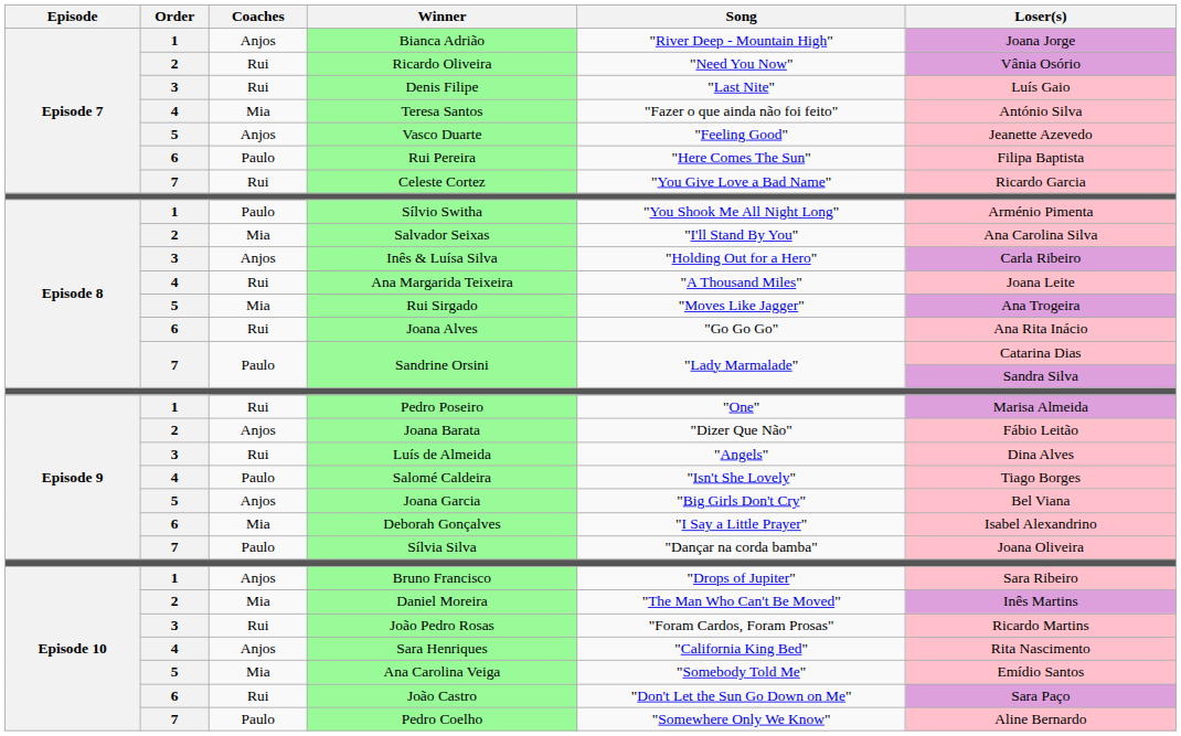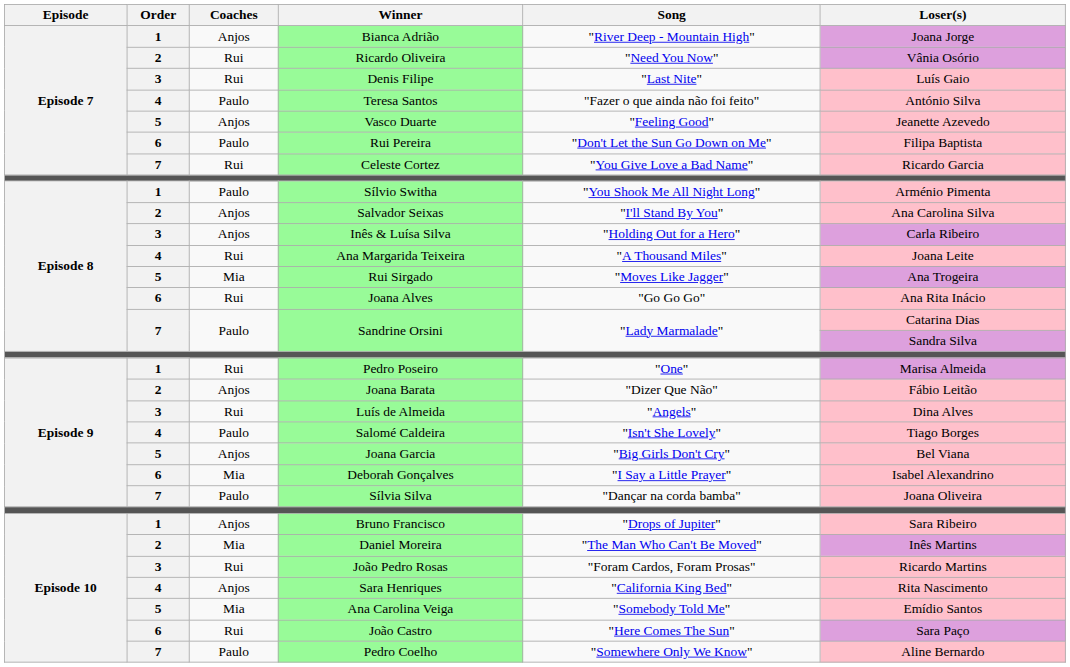 <table class="wikitable" style="text-align: center; width:100%">
 <tr>
 <th style="width:07%">Episode</th>
 <th style="width:03%">Order</th>
 <th style="width:05%">Coaches</th>
 <th style="width:14%">Winner</th>
 <th style="width:17%">Song</th>
 <th style="width:14%">Loser(s)</th>
 </tr>
 <tr>
 <th rowspan="7">Episode 7<br></th>
 <th>1</th>
 <td>Anjos</td>
 <td style="background:palegreen">Bianca Adrião</td>
 <td>"<a href='#'>River Deep - Mountain High</a>"</td>
 <td style="background:plum">Joana Jorge</td>
 </tr>
 <tr>
 <th>2</th>
 <td>Rui</td>
 <td style="background:palegreen">Ricardo Oliveira</td>
 <td>"<a href='#'>Need You Now</a>"</td>
 <td style="background:plum">Vânia Osório</td>
 </tr>
 <tr>
 <th>3</th>
 <td>Rui</td>
 <td style="background:palegreen">Denis Filipe</td>
 <td>"<a href='#'>Last Nite</a>"</td>
 <td style="background:pink">Luís Gaio</td>
 </tr>
 <tr>
 <th>4</th>
-<td>Mia</td>
+<td>Paulo</td>
 <td style="background:palegreen">Teresa Santos</td>
 <td>"Fazer o que ainda não foi feito"</td>
 <td style="background:pink">António Silva</td>
 </tr>
 <tr>
 <th>5</th>
 <td>Anjos</td>
 <td style="background:palegreen">Vasco Duarte</td>
 <td>"<a href='#'>Feeling Good</a>"</td>
 <td style="background:pink">Jeanette Azevedo</td>
 </tr>
 <tr>
 <th>6</th>
 <td>Paulo</td>
 <td style="background:palegreen">Rui Pereira</td>
-<td>"<a href='#'>Here Comes The Sun</a>"</td>
+<td>"<a href='#'>Don't Let the Sun Go Down on Me</a>"</td>
 <td style="background:pink">Filipa Baptista</td>
 </tr>
 <tr>
 <th>7</th>
 <td>Rui</td>
 <td style="background:palegreen">Celeste Cortez</td>
 <td>"<a href='#'>You Give Love a Bad Name</a>"</td>
 <td style="background:pink">Ricardo Garcia</td>
 </tr>
 <tr>
 <td style="background:#555" colspan="6"></td>
 </tr>
 <tr>
 <th rowspan="8">Episode 8<br></th>
 <th>1</th>
 <td>Paulo</td>
 <td style="background:palegreen">Sílvio Switha</td>
 <td>"<a href='#'>You Shook Me All Night Long</a>"</td>
 <td style="background:pink">Arménio Pimenta</td>
 </tr>
 <tr>
 <th>2</th>
-<td>Mia</td>
+<td>Anjos</td>
 <td style="background:palegreen">Salvador Seixas</td>
 <td>"<a href='#'>I'll Stand By You</a>"</td>
 <td style="background:pink">Ana Carolina Silva</td>
 </tr>
 <tr>
 <th>3</th>
 <td>Anjos</td>
 <td style="background:palegreen">Inês & Luísa Silva</td>
 <td>"<a href='#'>Holding Out for a Hero</a>"</td>
 <td style="background:plum">Carla Ribeiro</td>
 </tr>
 <tr>
 <th>4</th>
 <td>Rui</td>
 <td style="background:palegreen">Ana Margarida Teixeira</td>
 <td>"<a href='#'>A Thousand Miles</a>"</td>
 <td style="background:pink">Joana Leite</td>
 </tr>
 <tr>
 <th>5</th>
 <td>Mia</td>
 <td style="background:palegreen">Rui Sirgado</td>
 <td>"<a href='#'>Moves Like Jagger</a>"</td>
 <td style="background:plum">Ana Trogeira</td>
 </tr>
 <tr>
 <th>6</th>
 <td>Rui</td>
 <td style="background:palegreen">Joana Alves</td>
 <td>"Go Go Go"</td>
 <td style="background:pink">Ana Rita Inácio</td>
 </tr>
 <tr>
 <th rowspan="2">7</th>
 <td rowspan="2">Paulo</td>
 <td rowspan="2" style="background:palegreen">Sandrine Orsini</td>
 <td rowspan="2">"<a href='#'>Lady Marmalade</a>"</td>
 <td style="background:pink">Catarina Dias</td>
 </tr>
 <tr>
 <td style="background:plum">Sandra Silva</td>
 </tr>
 <tr>
 <td style="background:#555" colspan="6"></td>
 </tr>
 <tr>
 <th rowspan="7">Episode 9<br></th>
 <th>1</th>
 <td>Rui</td>
 <td style="background:palegreen">Pedro Poseiro</td>
 <td>"<a href='#'>One</a>"</td>
 <td style="background:plum">Marisa Almeida</td>
 </tr>
 <tr>
 <th>2</th>
 <td>Anjos</td>
 <td style="background:palegreen">Joana Barata</td>
 <td>"Dizer Que Não"</td>
 <td style="background:pink">Fábio Leitão</td>
 </tr>
 <tr>
 <th>3</th>
 <td>Rui</td>
 <td style="background:palegreen">Luís de Almeida</td>
 <td>"<a href='#'>Angels</a>"</td>
 <td style="background:pink">Dina Alves</td>
 </tr>
 <tr>
 <th>4</th>
 <td>Paulo</td>
 <td style="background:palegreen">Salomé Caldeira</td>
 <td>"<a href='#'>Isn't She Lovely</a>"</td>
 <td style="background:pink">Tiago Borges</td>
 </tr>
 <tr>
 <th>5</th>
 <td>Anjos</td>
 <td style="background:palegreen">Joana Garcia</td>
 <td>"<a href='#'>Big Girls Don't Cry</a>"</td>
 <td style="background:pink">Bel Viana</td>
 </tr>
 <tr>
 <th>6</th>
 <td>Mia</td>
 <td style="background:palegreen">Deborah Gonçalves</td>
 <td>"<a href='#'>I Say a Little Prayer</a>"</td>
 <td style="background:pink">Isabel Alexandrino</td>
 </tr>
 <tr>
 <th>7</th>
 <td>Paulo</td>
 <td style="background:palegreen">Sílvia Silva</td>
 <td>"Dançar na corda bamba"</td>
 <td style="background:pink">Joana Oliveira</td>
 </tr>
 <tr>
 <td style="background:#555" colspan="6"></td>
 </tr>
 <tr>
 <th rowspan="7">Episode 10<br></th>
 <th>1</th>
 <td>Anjos</td>
 <td style="background:palegreen">Bruno Francisco</td>
 <td>"<a href='#'>Drops of Jupiter</a>"</td>
 <td style="background:pink">Sara Ribeiro</td>
 </tr>
 <tr>
 <th>2</th>
 <td>Mia</td>
 <td style="background:palegreen">Daniel Moreira</td>
 <td>"<a href='#'>The Man Who Can't Be Moved</a>"</td>
 <td style="background:plum">Inês Martins</td>
 </tr>
 <tr>
 <th>3</th>
 <td>Rui</td>
 <td style="background:palegreen">João Pedro Rosas</td>
 <td>"Foram Cardos, Foram Prosas"</td>
 <td style="background:pink">Ricardo Martins</td>
 </tr>
 <tr>
 <th>4</th>
 <td>Anjos</td>
 <td style="background:palegreen">Sara Henriques</td>
 <td>"<a href='#'>California King Bed</a>"</td>
 <td style="background:pink">Rita Nascimento</td>
 </tr>
 <tr>
 <th>5</th>
 <td>Mia</td>
 <td style="background:palegreen">Ana Carolina Veiga</td>
 <td>"<a href='#'>Somebody Told Me</a>"</td>
 <td style="background:pink">Emídio Santos</td>
 </tr>
 <tr>
 <th>6</th>
 <td>Rui</td>
 <td style="background:palegreen">João Castro</td>
-<td>"<a href='#'>Don't Let the Sun Go Down on Me</a>"</td>
+<td>"<a href='#'>Here Comes The Sun</a>"</td>
 <td style="background:plum">Sara Paço</td>
 </tr>
 <tr>
 <th>7</th>
 <td>Paulo</td>
 <td style="background:palegreen">Pedro Coelho</td>
 <td>"<a href='#'>Somewhere Only We Know</a>"</td>
 <td style="background:pink">Aline Bernardo</td>
 </tr>
 </table>
